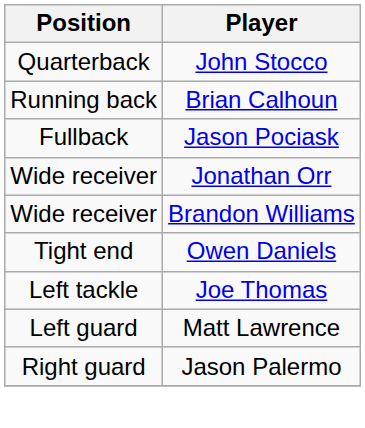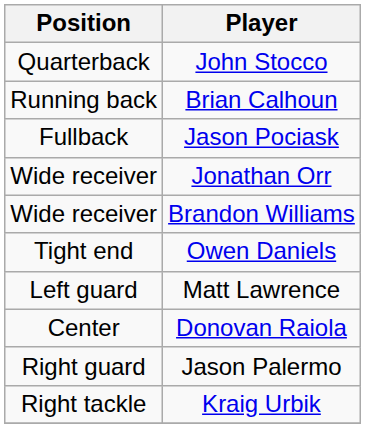 <table class="wikitable" style="text-align: center;">
 <tr>
 <th>Position</th>
 <th>Player</th>
 </tr>
 <tr>
 <td>Quarterback</td>
 <td><a href='#'>John Stocco</a></td>
 </tr>
 <tr>
 <td>Running back</td>
 <td><a href='#'>Brian Calhoun</a></td>
 </tr>
 <tr>
 <td>Fullback</td>
 <td><a href='#'>Jason Pociask</a></td>
 </tr>
 <tr>
 <td>Wide receiver</td>
 <td><a href='#'>Jonathan Orr</a></td>
 </tr>
 <tr>
 <td>Wide receiver</td>
 <td><a href='#'>Brandon Williams</a></td>
 </tr>
 <tr>
 <td>Tight end</td>
 <td><a href='#'>Owen Daniels</a></td>
 </tr>
 <tr>
-<td>Left tackle</td>
-<td><a href='#'>Joe Thomas</a></td>
+<td>Left guard</td>
+<td>Matt Lawrence</td>
 </tr>
 <tr>
-<td>Left guard</td>
-<td>Matt Lawrence</td>
+<td>Center</td>
+<td><a href='#'>Donovan Raiola</a></td>
 </tr>
 <tr>
 <td>Right guard</td>
 <td>Jason Palermo</td>
 </tr>
 <tr>
+<td>Right tackle</td>
+<td><a href='#'>Kraig Urbik</a></td>
+</tr>
+<tr>
 </tr>
 </table>
